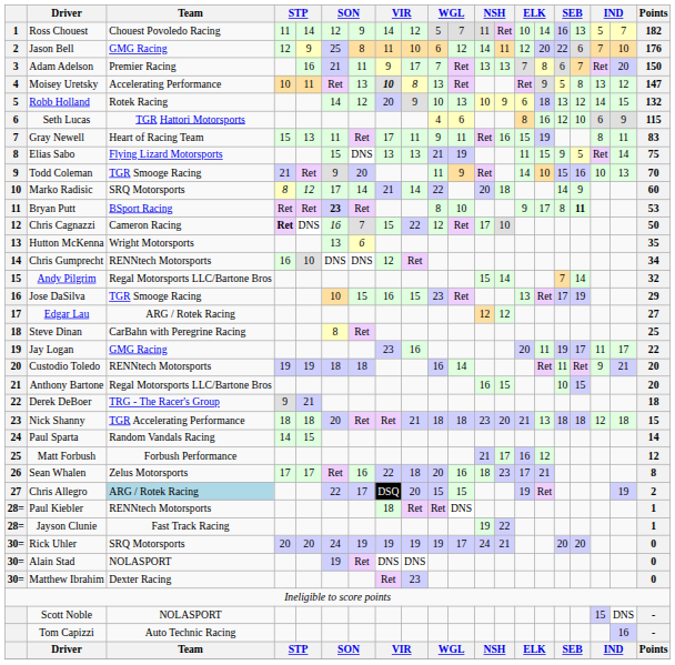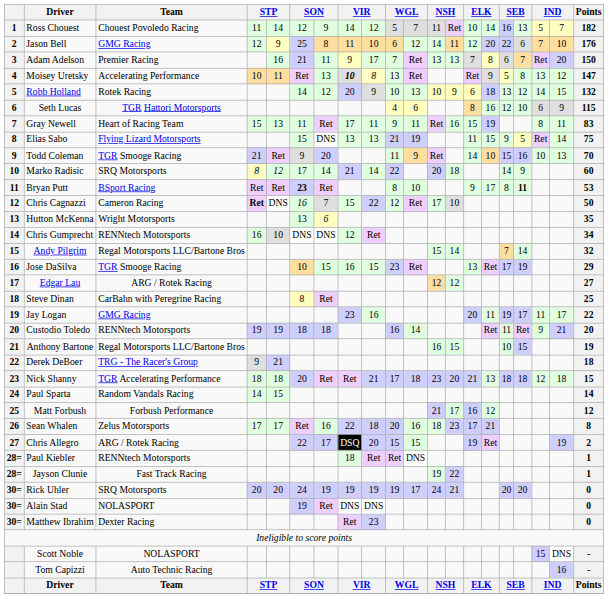 <table class="wikitable" style="font-size:85%; text-align:center;">
 <tr>
 <th></th>
 <th>Driver</th>
 <th>Team</th>
 <th colspan=2><a href='#'>STP</a><br></th>
 <th colspan=2><a href='#'>SON</a><br></th>
 <th colspan=2><a href='#'>VIR</a><br></th>
 <th colspan=2><a href='#'>WGL</a><br></th>
 <th colspan=2><a href='#'>NSH</a><br></th>
 <th colspan=2><a href='#'>ELK</a><br></th>
 <th colspan=2><a href='#'>SEB</a><br></th>
 <th colspan=2><a href='#'>IND</a><br></th>
 <th>Points</th>
 </tr>
 <tr>
 <th>1</th>
 <td align="left"> Ross Chouest</td>
 <td align="left"> Chouest Povoledo Racing</td>
 <td style="background:#dfffdf;">11</td>
 <td style="background:#dfffdf;">14</td>
 <td style="background:#dfffdf;">12</td>
 <td style="background:#dfffdf;">9</td>
 <td style="background:#dfffdf;">14</td>
 <td style="background:#dfffdf;">12</td>
 <td style="background:#dfdfdf;">5</td>
 <td style="background:#dfdfdf;">7</td>
 <td style="background:#dfdfdf;">11</td>
 <td style="background:#efcfff;">Ret</td>
 <td style="background:#dfffdf;">10</td>
 <td style="background:#dfffdf;">14</td>
 <td style="background:#cfcfff;">16</td>
 <td style="background:#dfffdf;">13</td>
 <td style="background:#ffffbf;">5</td>
 <td style="background:#ffffbf;">7</td>
 <th>182</th>
 </tr>
 <tr>
 <th>2</th>
 <td align="left"> Jason Bell</td>
 <td align="left"> <a href='#'>GMG Racing</a></td>
 <td style="background:#dfffdf;">12</td>
 <td style="background:#ffffbf;">9</td>
 <td style="background:#cfcfff;">25</td>
 <td style="background:#ffdf9f;">8</td>
 <td style="background:#ffdf9f;">11</td>
 <td style="background:#ffdf9f;">10</td>
 <td style="background:#ffdf9f;">6</td>
 <td style="background:#dfffdf;">12</td>
 <td style="background:#dfffdf;">14</td>
 <td style="background:#ffdf9f;">11</td>
 <td style="background:#dfffdf;">12</td>
 <td style="background:#cfcfff;">20</td>
 <td style="background:#cfcfff;">22</td>
 <td style="background:#dfdfdf;">6</td>
 <td style="background:#ffdf9f;">7</td>
 <td style="background:#ffdf9f;">10</td>
 <th>176</th>
 </tr>
 <tr>
 <th>3</th>
 <td align="left"> Adam Adelson</td>
 <td align="left"> Premier Racing</td>
 <td></td>
 <td style="background:#dfffdf;">16</td>
 <td style="background:#cfcfff;">21</td>
 <td style="background:#dfffdf;">11</td>
 <td style="background:#ffffbf;">9</td>
 <td style="background:#dfffdf;">17</td>
 <td style="background:#dfffdf;">7</td>
 <td style="background:#efcfff;">Ret</td>
 <td style="background:#dfffdf;">13</td>
 <td style="background:#dfffdf;">13</td>
 <td style="background:#dfdfdf;">7</td>
 <td style="background:#ffffbf;">8</td>
 <td style="background:#dfdfdf;">6</td>
 <td style="background:#ffdf9f;">7</td>
 <td style="background:#efcfff;">Ret</td>
 <td style="background:#cfcfff;">20</td>
 <th>150</th>
 </tr>
 <tr>
 <th>4</th>
 <td align="left">Moisey Uretsky</td>
 <td align="left"> Accelerating Performance</td>
 <td style="background:#ffdf9f;">10</td>
 <td style="background:#ffdf9f;">11</td>
 <td style="background:#efcfff;">Ret</td>
 <td style="background:#dfffdf;">13</td>
 <td style="background:#dfdfdf;"><strong><em>10</em></strong></td>
 <td style="background:#ffffbf;"><em>8</em></td>
 <td style="background:#dfffdf;">13</td>
 <td style="background:#efcfff;">Ret</td>
 <td></td>
 <td></td>
 <td style="background:#efcfff;">Ret</td>
 <td style="background:#dfdfdf;">9</td>
 <td style="background:#ffffbf;">5</td>
 <td style="background:#dfffdf;">8</td>
 <td style="background:#dfffdf;">13</td>
 <td style="background:#dfffdf;">12</td>
 <th>147</th>
 </tr>
 <tr>
 <th>5</th>
 <td align="left"> <a href='#'>Robb Holland</a></td>
 <td align="left"> Rotek Racing</td>
 <td></td>
 <td></td>
 <td style="background:#dfffdf;">14</td>
 <td style="background:#dfffdf;">12</td>
 <td style="background:#cfcfff;">20</td>
 <td style="background:#dfdfdf;">9</td>
 <td style="background:#dfffdf;">10</td>
 <td style="background:#dfffdf;">13</td>
 <td style="background:#ffffbf;">10</td>
 <td style="background:#ffffbf;">9</td>
 <td style="background:#ffffbf;">6</td>
 <td style="background:#cfcfff;">18</td>
 <td style="background:#dfffdf;">13</td>
 <td style="background:#dfffdf;">12</td>
 <td style="background:#dfffdf;">14</td>
 <td style="background:#dfffdf;">15</td>
 <th>132</th>
 </tr>
 <tr>
 <th>6</th>
 <td> Seth Lucas</td>
 <td> <a href='#'>TGR</a> <a href='#'>Hattori Motorsports</a></td>
 <td></td>
 <td></td>
 <td></td>
 <td></td>
 <td></td>
 <td></td>
 <td style="background:#ffffbf;">4</td>
 <td style="background:#ffffbf;">6</td>
 <td></td>
 <td></td>
 <td style="background:#ffdf9f;">8</td>
 <td style="background:#dfffdf;">16</td>
 <td style="background:#dfffdf;">12</td>
 <td style="background:#dfffdf;">10</td>
 <td style="background:#dfdfdf;">6</td>
 <td style="background:#dfdfdf;">9</td>
 <th>115</th>
 </tr>
 <tr>
 <th>7</th>
 <td align="left"> Gray Newell</td>
 <td align="left"> Heart of Racing Team</td>
 <td style="background:#dfffdf;">15</td>
 <td style="background:#dfffdf;">13</td>
 <td style="background:#dfffdf;">11</td>
 <td style="background:#efcfff;">Ret</td>
 <td style="background:#dfffdf;">17</td>
 <td style="background:#dfffdf;">11</td>
 <td style="background:#dfffdf;">9</td>
 <td style="background:#dfffdf;">11</td>
 <td style="background:#efcfff;">Ret</td>
 <td style="background:#dfffdf;">16</td>
 <td style="background:#dfffdf;">15</td>
 <td style="background:#cfcfff;">19</td>
 <td></td>
 <td></td>
 <td style="background:#dfffdf;">8</td>
 <td style="background:#dfffdf;">11</td>
 <th>83</th>
 </tr>
 <tr>
 <th>8</th>
 <td align="left"> Elias Sabo</td>
 <td align="left"> <a href='#'>Flying Lizard Motorsports</a></td>
 <td></td>
 <td></td>
 <td style="background:#dfffdf;">15</td>
 <td style="background:#ffffff;">DNS</td>
 <td style="background:#dfffdf;">13</td>
 <td style="background:#dfffdf;">13</td>
 <td style="background:#cfcfff;">21</td>
 <td style="background:#cfcfff;">19</td>
 <td></td>
 <td></td>
 <td style="background:#dfffdf;">11</td>
 <td style="background:#dfffdf;">15</td>
 <td style="background:#dfffdf;">9</td>
 <td style="background:#ffffbf;">5</td>
 <td style="background:#efcfff;">Ret</td>
 <td style="background:#dfffdf;">14</td>
 <th>75</th>
 </tr>
 <tr>
 <th>9</th>
 <td align="left"> Todd Coleman</td>
 <td align="left"> <a href='#'>TGR</a> Smooge Racing</td>
 <td style="background:#cfcfff;">21</td>
 <td style="background:#efcfff;">Ret</td>
 <td style="background:#dfdfdf;">9</td>
 <td style="background:#cfcfff;">20</td>
 <td></td>
 <td></td>
 <td style="background:#dfffdf;">11</td>
 <td style="background:#ffdf9f;">9</td>
 <td style="background:#efcfff;">Ret</td>
 <td></td>
 <td style="background:#dfffdf;">14</td>
 <td style="background:#ffdf9f;">10</td>
 <td style="background:#cfcfff;">15</td>
 <td style="background:#cfcfff;">16</td>
 <td style="background:#dfffdf;">10</td>
 <td style="background:#dfffdf;">13</td>
 <th>70</th>
 </tr>
 <tr>
 <th>10</th>
 <td align="left"> Marko Radisic</td>
 <td align="left"> SRQ Motorsports</td>
 <td style="background:#ffffbf;"><em>8</em></td>
 <td style="background:#dfffdf;"><em>12</em></td>
 <td style="background:#dfffdf;">17</td>
 <td style="background:#dfffdf;">14</td>
 <td style="background:#cfcfff;">21</td>
 <td style="background:#dfffdf;">14</td>
 <td style="background:#cfcfff;">22</td>
 <td></td>
 <td style="background:#cfcfff;">20</td>
 <td style="background:#dfffdf;">18</td>
 <td></td>
 <td></td>
 <td style="background:#dfffdf;">14</td>
 <td style="background:#dfffdf;">9</td>
 <td></td>
 <td></td>
 <th>60</th>
 </tr>
 <tr>
 <th>11</th>
 <td align="left"> Bryan Putt</td>
 <td align="left"> <a href='#'>BSport Racing</a></td>
 <td style="background:#efcfff;">Ret</td>
 <td style="background:#efcfff;">Ret</td>
 <td style="background:#cfcfff;"><strong>23</strong></td>
 <td style="background:#efcfff;">Ret</td>
 <td></td>
 <td></td>
 <td style="background:#dfffdf;">8</td>
 <td style="background:#dfffdf;">10</td>
 <td></td>
 <td></td>
 <td style="background:#dfffdf;">9</td>
 <td style="background:#dfffdf;">17</td>
 <td style="background:#dfffdf;">8</td>
 <td style="background:#dfffdf;"><strong>11</strong></td>
 <td></td>
 <td></td>
 <th>53</th>
 </tr>
 <tr>
 <th>12</th>
 <td align="left"> Chris Cagnazzi</td>
 <td align="left"> Cameron Racing</td>
 <td style="background:#efcfff;"><strong>Ret</strong></td>
 <td style="background:#ffffff;">DNS</td>
 <td style="background:#dfffdf;"><em>16</em></td>
 <td style="background:#dfdfdf;">7</td>
 <td style="background:#dfffdf;">15</td>
 <td style="background:#cfcfff;">22</td>
 <td style="background:#dfffdf;">12</td>
 <td style="background:#efcfff;">Ret</td>
 <td style="background:#dfffdf;">17</td>
 <td style="background:#dfdfdf;">10</td>
 <td></td>
 <td></td>
 <td></td>
 <td></td>
 <td></td>
 <td></td>
 <th>50</th>
 </tr>
 <tr>
 <th>13</th>
 <td align="left"> Hutton McKenna</td>
 <td align="left"> Wright Motorsports</td>
 <td></td>
 <td></td>
 <td style="background:#dfffdf;">13</td>
 <td style="background:#ffffbf;"><em>6</em></td>
 <td></td>
 <td></td>
 <td></td>
 <td></td>
 <td></td>
 <td></td>
 <td></td>
 <td></td>
 <td></td>
 <td></td>
 <td></td>
 <td></td>
 <th>35</th>
 </tr>
 <tr>
 <th>14</th>
 <td align="left"> Chris Gumprecht</td>
 <td align="left"> RENNtech Motorsports</td>
 <td style="background:#dfffdf;">16</td>
 <td style="background:#dfdfdf;">10</td>
 <td style="background:#ffffff;">DNS</td>
 <td style="background:#ffffff;">DNS</td>
 <td style="background:#dfffdf;">12</td>
 <td style="background:#efcfff;">Ret</td>
 <td></td>
 <td></td>
 <td></td>
 <td></td>
 <td></td>
 <td></td>
 <td></td>
 <td></td>
 <td></td>
 <td></td>
 <th>34</th>
 </tr>
 <tr>
 <th>15</th>
 <td> <a href='#'>Andy Pilgrim</a></td>
 <td> Regal Motorsports LLC/Bartone Bros</td>
 <td></td>
 <td></td>
 <td></td>
 <td></td>
 <td></td>
 <td></td>
 <td></td>
 <td></td>
 <td style="background:#dfffdf;">15</td>
 <td style="background:#dfffdf;">14</td>
 <td></td>
 <td></td>
 <td style="background:#ffdf9f;">7</td>
 <td style="background:#dfffdf;">14</td>
 <td></td>
 <td></td>
 <th>32</th>
 </tr>
 <tr>
 <th>16</th>
 <td align="left"> Jose DaSilva</td>
 <td align="left"> <a href='#'>TGR</a> Smooge Racing</td>
 <td></td>
 <td></td>
 <td style="background:#ffdf9f;">10</td>
 <td style="background:#dfffdf;">15</td>
 <td style="background:#dfffdf;">16</td>
 <td style="background:#dfffdf;">15</td>
 <td style="background:#cfcfff;">23</td>
 <td style="background:#efcfff;">Ret</td>
 <td></td>
 <td></td>
 <td style="background:#dfffdf;">13</td>
 <td style="background:#efcfff;">Ret</td>
 <td style="background:#cfcfff;">17</td>
 <td style="background:#cfcfff;">19</td>
 <td></td>
 <td></td>
 <th>29</th>
 </tr>
 <tr>
 <th>17</th>
 <td> <a href='#'>Edgar Lau</a></td>
 <td> ARG / Rotek Racing</td>
 <td></td>
 <td></td>
 <td></td>
 <td></td>
 <td></td>
 <td></td>
 <td></td>
 <td></td>
 <td style="background:#ffdf9f;">12</td>
 <td style="background:#dfffdf;">12</td>
 <td></td>
 <td></td>
 <td></td>
 <td></td>
 <td></td>
 <td></td>
 <th>27</th>
 </tr>
 <tr>
 <th>18</th>
 <td align="left"> Steve Dinan</td>
 <td align="left"> CarBahn with Peregrine Racing</td>
 <td></td>
 <td></td>
 <td style="background:#ffffbf;">8</td>
 <td style="background:#efcfff;">Ret</td>
 <td></td>
 <td></td>
 <td></td>
 <td></td>
 <td></td>
 <td></td>
 <td></td>
 <td></td>
 <td></td>
 <td></td>
 <td></td>
 <td></td>
 <th>25</th>
 </tr>
 <tr>
 <th>19</th>
 <td align="left"> Jay Logan</td>
 <td align="left"> <a href='#'>GMG Racing</a></td>
 <td></td>
 <td></td>
 <td></td>
 <td></td>
 <td style="background:#cfcfff;">23</td>
 <td style="background:#dfffdf;">16</td>
 <td></td>
 <td></td>
 <td></td>
 <td></td>
 <td style="background:#cfcfff;">20</td>
 <td style="background:#dfffdf;">11</td>
 <td style="background:#cfcfff;">19</td>
 <td style="background:#cfcfff;">17</td>
 <td style="background:#dfffdf;">11</td>
 <td style="background:#dfffdf;">17</td>
 <th>22</th>
 </tr>
 <tr>
 <th>20</th>
 <td align="left"> Custodio Toledo</td>
 <td align="left"> RENNtech Motorsports</td>
 <td style="background:#cfcfff;">19</td>
 <td style="background:#cfcfff;">19</td>
 <td style="background:#cfcfff;">18</td>
 <td style="background:#cfcfff;">18</td>
 <td></td>
 <td></td>
 <td style="background:#cfcfff;">16</td>
 <td style="background:#dfffdf;">14</td>
 <td></td>
 <td></td>
 <td></td>
 <td style="background:#efcfff;">Ret</td>
 <td style="background:#dfffdf;">11</td>
 <td style="background:#efcfff;">Ret</td>
 <td style="background:#dfffdf;">9</td>
 <td style="background:#cfcfff;">21</td>
 <th>20</th>
 </tr>
 <tr>
 <th>21</th>
 <td> Anthony Bartone</td>
 <td> Regal Motorsports LLC/Bartone Bros</td>
 <td></td>
 <td></td>
 <td></td>
 <td></td>
 <td></td>
 <td></td>
 <td></td>
 <td></td>
 <td style="background:#dfffdf;">16</td>
 <td style="background:#dfffdf;">15</td>
 <td></td>
 <td></td>
 <td style="background:#dfffdf;">10</td>
 <td style="background:#cfcfff;">15</td>
 <td></td>
 <td></td>
-<th>20</th>
+<th>19</th>
 </tr>
 <tr>
 <th>22</th>
 <td align="left"> Derek DeBoer</td>
 <td align="left"> <a href='#'>TRG - The Racer's Group</a></td>
 <td style="background:#dfdfdf;">9</td>
 <td style="background:#cfcfff;">21</td>
 <td></td>
 <td></td>
 <td></td>
 <td></td>
 <td></td>
 <td></td>
 <td></td>
 <td></td>
 <td></td>
 <td></td>
 <td></td>
 <td></td>
 <td></td>
 <td></td>
 <th>18</th>
 </tr>
 <tr>
 <th>23</th>
 <td align="left"> Nick Shanny</td>
 <td align="left"> <a href='#'>TGR</a> Accelerating Performance</td>
 <td style="background:#dfffdf;">18</td>
 <td style="background:#dfffdf;">18</td>
 <td style="background:#cfcfff;">20</td>
 <td style="background:#efcfff;">Ret</td>
 <td style="background:#efcfff;">Ret</td>
 <td style="background:#cfcfff;">21</td>
-<td style="background:#cfcfff;">18</td>
+<td style="background:#cfcfff;">17</td>
 <td style="background:#cfcfff;">18</td>
 <td style="background:#cfcfff;">23</td>
 <td style="background:#cfcfff;">20</td>
 <td style="background:#cfcfff;">21</td>
 <td style="background:#dfffdf;">13</td>
 <td style="background:#cfcfff;">18</td>
 <td style="background:#cfcfff;">18</td>
 <td style="background:#dfffdf;">12</td>
 <td style="background:#dfffdf;">18</td>
 <th>15</th>
 </tr>
 <tr>
 <th>24</th>
 <td align="left"> Paul Sparta</td>
 <td align="left"> Random Vandals Racing</td>
 <td style="background:#dfffdf;">14</td>
 <td style="background:#dfffdf;">15</td>
 <td></td>
 <td></td>
 <td></td>
 <td></td>
 <td></td>
 <td></td>
 <td></td>
 <td></td>
 <td></td>
 <td></td>
 <td></td>
 <td></td>
 <td></td>
 <td></td>
 <th>14</th>
 </tr>
 <tr>
 <th>25</th>
 <td> Matt Forbush</td>
 <td> Forbush Performance</td>
 <td></td>
 <td></td>
 <td></td>
 <td></td>
 <td></td>
 <td></td>
 <td></td>
 <td></td>
 <td style="background:#cfcfff;">21</td>
 <td style="background:#dfffdf;">17</td>
 <td style="background:#cfcfff;">16</td>
 <td style="background:#dfffdf;">12</td>
 <td></td>
 <td></td>
 <td></td>
 <td></td>
 <th>12</th>
 </tr>
 <tr>
 <th>26</th>
 <td align="left"> Sean Whalen</td>
 <td align="left"> Zelus Motorsports</td>
 <td style="background:#dfffdf;">17</td>
 <td style="background:#dfffdf;">17</td>
 <td style="background:#efcfff;">Ret</td>
 <td style="background:#dfffdf;">16</td>
 <td style="background:#cfcfff;">22</td>
 <td style="background:#cfcfff;">18</td>
 <td style="background:#cfcfff;">20</td>
 <td style="background:#dfffdf;">16</td>
 <td style="background:#dfffdf;">18</td>
 <td style="background:#cfcfff;">23</td>
 <td style="background:#cfcfff;">17</td>
 <td style="background:#cfcfff;">21</td>
 <td></td>
 <td></td>
 <td></td>
 <td></td>
 <th>8</th>
 </tr>
 <tr>
 <th>27</th>
 <td align="left"> Chris Allegro</td>
-<td align="left" style="background: lightblue;"> ARG / Rotek Racing</td>
+<td align="left"> ARG / Rotek Racing</td>
 <td></td>
 <td></td>
 <td style="background:#cfcfff;">22</td>
 <td style="background:#cfcfff;">17</td>
 <td style="background:#000000; color:white;">DSQ</td>
 <td style="background:#cfcfff;">20</td>
 <td style="background:#cfcfff;">15</td>
 <td style="background:#dfffdf;">15</td>
 <td></td>
 <td></td>
 <td style="background:#cfcfff;">19</td>
 <td style="background:#efcfff;">Ret</td>
 <td></td>
 <td></td>
 <td></td>
 <td style="background:#cfcfff;">19</td>
 <th>2</th>
 </tr>
 <tr>
 <th>28=</th>
 <td align="left"> Paul Kiebler</td>
 <td align="left"> RENNtech Motorsports</td>
 <td></td>
 <td></td>
 <td></td>
 <td></td>
 <td style="background:#dfffdf;">18</td>
 <td style="background:#efcfff;">Ret</td>
 <td style="background:#efcfff;">Ret</td>
 <td style="background:#ffffff;">DNS</td>
 <td></td>
 <td></td>
 <td></td>
 <td></td>
 <td></td>
 <td></td>
 <td></td>
 <td></td>
 <th>1</th>
 </tr>
 <tr>
 <th>28=</th>
 <td> Jayson Clunie</td>
 <td> Fast Track Racing</td>
 <td></td>
 <td></td>
 <td></td>
 <td></td>
 <td></td>
 <td></td>
 <td></td>
 <td></td>
 <td style="background:#dfffdf;">19</td>
 <td style="background:#cfcfff;">22</td>
 <td></td>
 <td></td>
 <td></td>
 <td></td>
 <td></td>
 <td></td>
 <th>1</th>
 </tr>
 <tr>
 <th>30=</th>
 <td align="left"> Rick Uhler</td>
 <td align="left"> SRQ Motorsports</td>
 <td style="background:#cfcfff;">20</td>
 <td style="background:#cfcfff;">20</td>
 <td style="background:#cfcfff;">24</td>
 <td style="background:#cfcfff;">19</td>
 <td style="background:#cfcfff;">19</td>
 <td style="background:#cfcfff;">19</td>
 <td style="background:#cfcfff;">19</td>
 <td style="background:#cfcfff;">17</td>
 <td style="background:#cfcfff;">24</td>
 <td style="background:#cfcfff;">21</td>
 <td></td>
 <td></td>
 <td style="background:#cfcfff;">20</td>
 <td style="background:#cfcfff;">20</td>
 <td></td>
 <td></td>
 <th>0</th>
 </tr>
 <tr>
 <th>30=</th>
 <td align="left"> Alain Stad</td>
 <td align="left"> NOLASPORT</td>
 <td></td>
 <td></td>
 <td style="background:#cfcfff;">19</td>
 <td style="background:#efcfff;">Ret</td>
 <td style="background:#ffffff;">DNS</td>
 <td style="background:#ffffff;">DNS</td>
 <td></td>
 <td></td>
 <td></td>
 <td></td>
 <td></td>
 <td></td>
 <td></td>
 <td></td>
 <td></td>
 <td></td>
 <th>0</th>
 </tr>
 <tr>
 <th>30=</th>
 <td align="left"> Matthew Ibrahim</td>
 <td align="left"> Dexter Racing</td>
 <td></td>
 <td></td>
 <td></td>
 <td></td>
 <td style="background:#efcfff;">Ret</td>
 <td style="background:#cfcfff;">23</td>
 <td></td>
 <td></td>
 <td></td>
 <td></td>
 <td></td>
 <td></td>
 <td></td>
 <td></td>
 <td></td>
 <td></td>
 <th>0</th>
 </tr>
 <tr>
 <td colspan="20"><em>Ineligible to score points</em></td>
 </tr>
 <tr>
 <th></th>
 <td> Scott Noble</td>
 <td> NOLASPORT</td>
 <td></td>
 <td></td>
 <td></td>
 <td></td>
 <td></td>
 <td></td>
 <td></td>
 <td></td>
 <td></td>
 <td></td>
 <td></td>
 <td></td>
 <td></td>
 <td></td>
 <td style="background:#cfcfff;">15</td>
 <td style="background:#ffffff;">DNS</td>
 <th>-</th>
 </tr>
 <tr>
 <th></th>
 <td> Tom Capizzi</td>
 <td> Auto Technic Racing</td>
 <td></td>
 <td></td>
 <td></td>
 <td></td>
 <td></td>
 <td></td>
 <td></td>
 <td></td>
 <td></td>
 <td></td>
 <td></td>
 <td></td>
 <td></td>
 <td></td>
 <td></td>
 <td style="background:#cfcfff;">16</td>
 <th>-</th>
 </tr>
 <tr>
 <th></th>
 <th>Driver</th>
 <th>Team</th>
 <th colspan=2><a href='#'>STP</a><br></th>
 <th colspan=2><a href='#'>SON</a><br></th>
 <th colspan=2><a href='#'>VIR</a><br></th>
 <th colspan=2><a href='#'>WGL</a><br></th>
 <th colspan=2><a href='#'>NSH</a><br></th>
 <th colspan=2><a href='#'>ELK</a><br></th>
 <th colspan=2><a href='#'>SEB</a><br></th>
 <th colspan=2><a href='#'>IND</a><br></th>
 <th>Points</th>
 </tr>
 <tr>
 </tr>
 </table>
